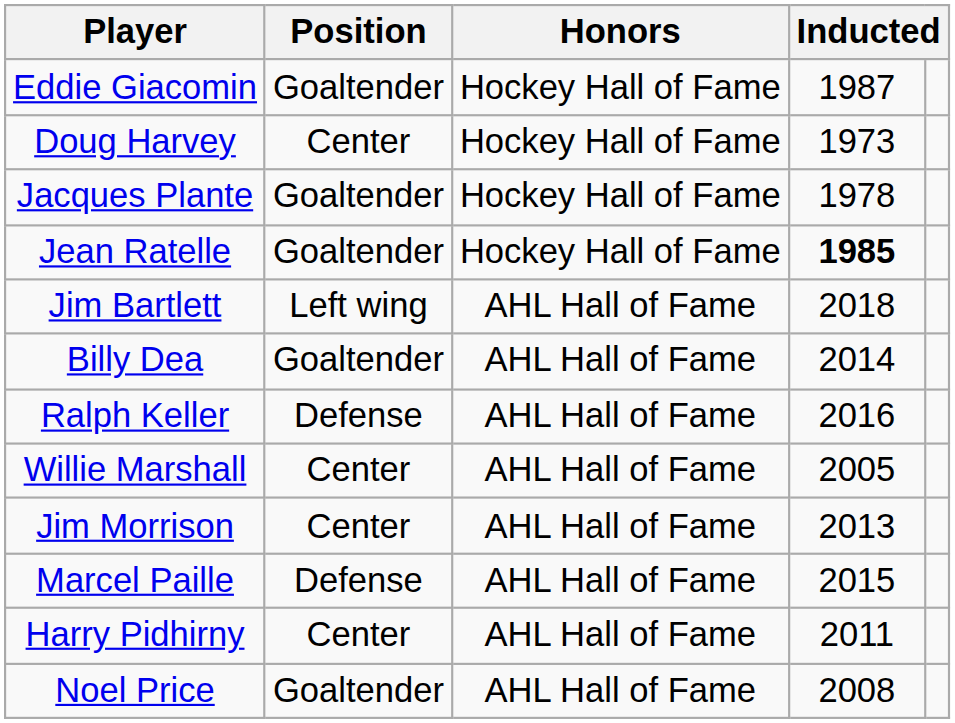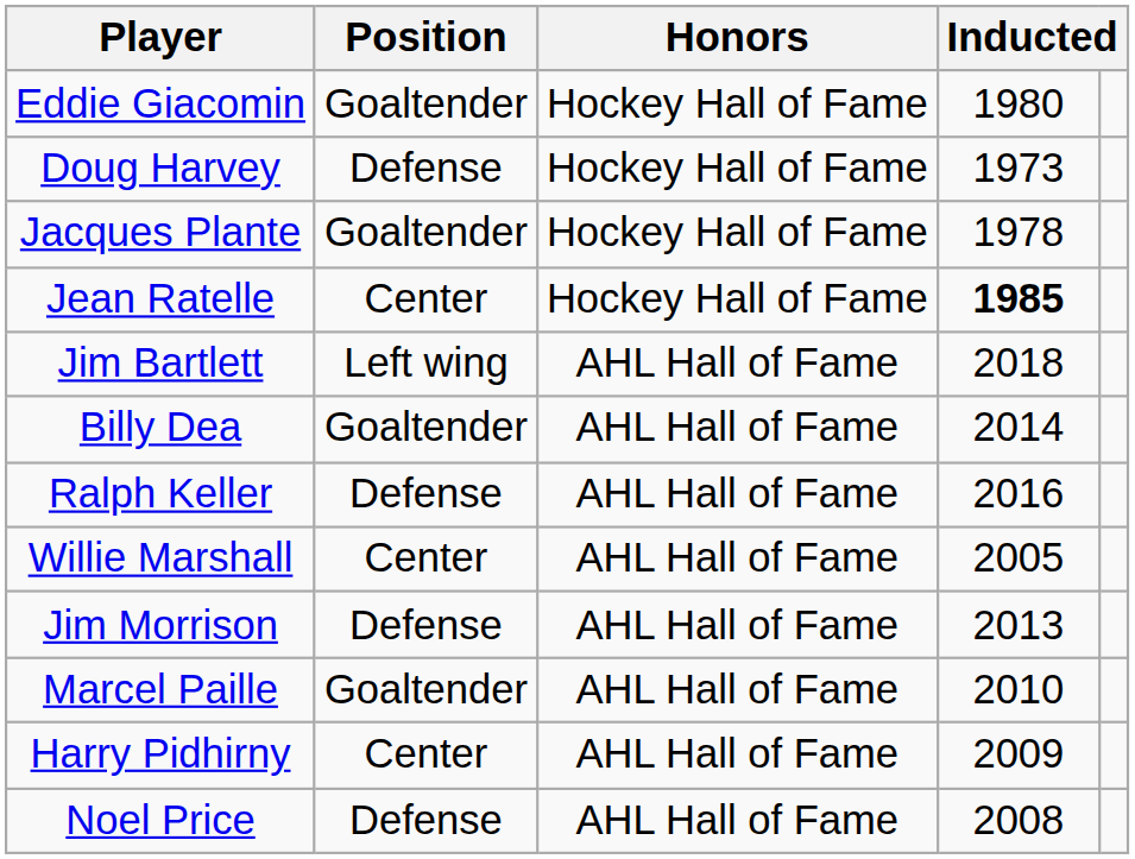 <table class="wikitable sortable">
 <tr>
 <th>Player</th>
 <th>Position</th>
 <th>Honors</th>
 <th colspan="2">Inducted</th>
 </tr>
 <tr align="center">
 <td><a href='#'>Eddie Giacomin</a></td>
 <td>Goaltender</td>
 <td>Hockey Hall of Fame</td>
-<td>1987</td>
+<td>1980</td>
 <td></td>
 </tr>
 <tr align="center">
 <td><a href='#'>Doug Harvey</a></td>
-<td>Center</td>
+<td>Defense</td>
 <td>Hockey Hall of Fame</td>
 <td>1973</td>
 <td></td>
 </tr>
 <tr align="center">
 <td><a href='#'>Jacques Plante</a></td>
 <td>Goaltender</td>
 <td>Hockey Hall of Fame</td>
 <td>1978</td>
 <td></td>
 </tr>
 <tr align="center">
 <td><a href='#'>Jean Ratelle</a></td>
-<td>Goaltender</td>
+<td>Center</td>
 <td>Hockey Hall of Fame</td>
 <td><strong>1985</strong></td>
 <td></td>
 </tr>
 <tr align="center">
 <td><a href='#'>Jim Bartlett</a></td>
 <td>Left wing</td>
 <td>AHL Hall of Fame</td>
 <td>2018</td>
 <td></td>
 </tr>
 <tr align="center">
 <td><a href='#'>Billy Dea</a></td>
 <td>Goaltender</td>
 <td>AHL Hall of Fame</td>
 <td>2014</td>
 <td></td>
 </tr>
 <tr align="center">
 <td><a href='#'>Ralph Keller</a></td>
 <td>Defense</td>
 <td>AHL Hall of Fame</td>
 <td>2016</td>
 <td></td>
 </tr>
 <tr align="center">
 <td><a href='#'>Willie Marshall</a></td>
 <td>Center</td>
 <td>AHL Hall of Fame</td>
 <td>2005</td>
 <td></td>
 </tr>
 <tr align="center">
 <td><a href='#'>Jim Morrison</a></td>
-<td>Center</td>
+<td>Defense</td>
 <td>AHL Hall of Fame</td>
 <td>2013</td>
 <td></td>
 </tr>
 <tr align="center">
 <td><a href='#'>Marcel Paille</a></td>
-<td>Defense</td>
+<td>Goaltender</td>
 <td>AHL Hall of Fame</td>
-<td>2015</td>
+<td>2010</td>
 <td></td>
 </tr>
 <tr align="center">
 <td><a href='#'>Harry Pidhirny</a></td>
 <td>Center</td>
 <td>AHL Hall of Fame</td>
-<td>2011</td>
+<td>2009</td>
 <td></td>
 </tr>
 <tr align="center">
 <td><a href='#'>Noel Price</a></td>
-<td>Goaltender</td>
+<td>Defense</td>
 <td>AHL Hall of Fame</td>
 <td>2008</td>
 <td></td>
 </tr>
 </table>
